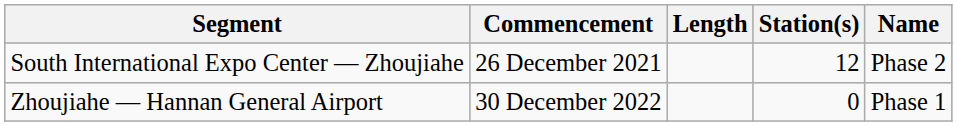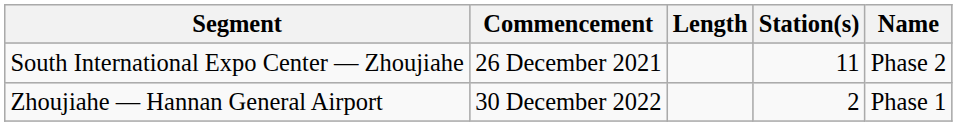 <table class="wikitable" style="border-collapse: collapse; text-align: right;">
 <tr>
 <th>Segment</th>
 <th>Commencement</th>
 <th>Length</th>
 <th>Station(s)</th>
 <th>Name</th>
 </tr>
 <tr>
 <td style="text-align: left;">South International Expo Center — Zhoujiahe</td>
 <td>26 December 2021</td>
 <td></td>
-<td>12</td>
+<td>11</td>
 <td style="text-align: left;">Phase 2</td>
 </tr>
 <tr>
 <td style="text-align: left;">Zhoujiahe — Hannan General Airport</td>
 <td>30 December 2022</td>
 <td></td>
-<td>0</td>
+<td>2</td>
 <td style="text-align: left;">Phase 1</td>
 </tr>
 </table>
